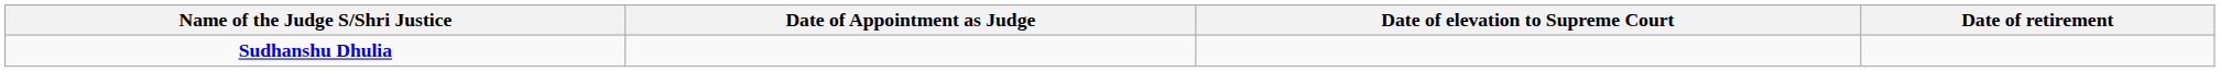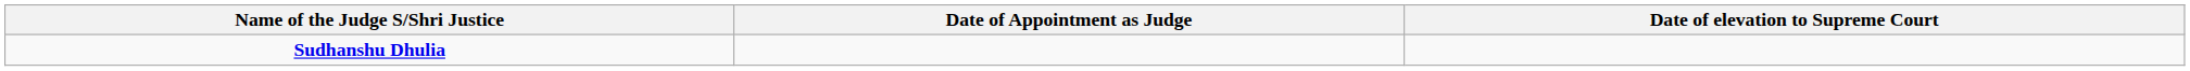 <table class="wikitable static-row-numbers static-row-header" style="text-align:center" width="92%">
 <tr>
 <th>Name of the Judge S/Shri Justice</th>
 <th>Date of Appointment as Judge</th>
 <th>Date of elevation to Supreme Court</th>
-<th>Date of retirement</th>
 </tr>
 <tr>
 <td><strong><a href='#'>Sudhanshu Dhulia</a></strong></td>
 <td></td>
 <td></td>
-<td></td>
 </tr>
 </table>
